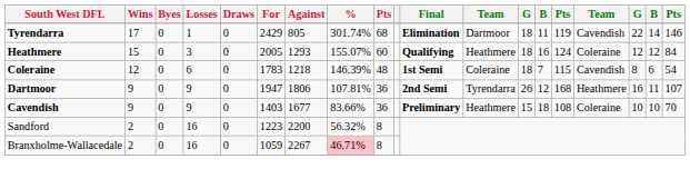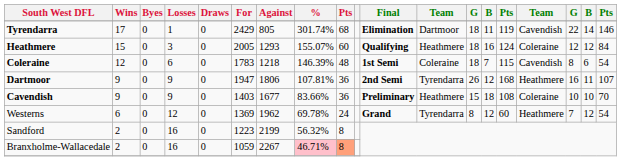 <table style="font-size: 85%; text-align: left;" class="wikitable">
 <tr>
 <th style="color:crimson">South West DFL</th>
 <th style="color:crimson">Wins</th>
 <th style="color:crimson">Byes</th>
 <th style="color:crimson">Losses</th>
 <th style="color:crimson">Draws</th>
 <th style="color:crimson">For</th>
 <th style="color:crimson">Against</th>
 <th style="color:crimson">%</th>
 <th style="color:crimson">Pts</th>
 <th></th>
 <th style="color:green">Final</th>
 <th style="color:green">Team</th>
 <th style="color:green">G</th>
 <th style="color:green">B</th>
 <th style="color:green">Pts</th>
 <th style="color:green">Team</th>
 <th style="color:green">G</th>
 <th style="color:green">B</th>
 <th style="color:green">Pts</th>
 </tr>
 <tr>
 </tr>
 <tr>
 </tr>
 <tr>
 <td><strong>	Tyrendarra	</strong></td>
 <td>17</td>
 <td>0</td>
 <td>1</td>
 <td>0</td>
 <td>2429</td>
 <td>805</td>
 <td>301.74%</td>
 <td>68</td>
 <td></td>
 <td><strong>Elimination</strong></td>
 <td>Dartmoor</td>
 <td>18</td>
 <td>11</td>
 <td>119</td>
 <td>Cavendish</td>
 <td>22</td>
 <td>14</td>
 <td>146</td>
 </tr>
 <tr>
 <td><strong>	Heathmere	</strong></td>
 <td>15</td>
 <td>0</td>
 <td>3</td>
 <td>0</td>
 <td>2005</td>
 <td>1293</td>
 <td>155.07%</td>
 <td>60</td>
 <td></td>
 <td><strong>Qualifying</strong></td>
 <td>Heathmere</td>
 <td>18</td>
 <td>16</td>
 <td>124</td>
 <td>Coleraine</td>
 <td>12</td>
 <td>12</td>
 <td>84</td>
 </tr>
 <tr>
 <td><strong>	Coleraine	</strong></td>
 <td>12</td>
 <td>0</td>
 <td>6</td>
 <td>0</td>
 <td>1783</td>
 <td>1218</td>
 <td>146.39%</td>
 <td>48</td>
 <td></td>
 <td><strong>1st Semi</strong></td>
 <td>Coleraine</td>
 <td>18</td>
 <td>7</td>
 <td>115</td>
 <td>Cavendish</td>
 <td>8</td>
 <td>6</td>
 <td>54</td>
 </tr>
 <tr>
 <td><strong>	Dartmoor	</strong></td>
 <td>9</td>
 <td>0</td>
 <td>9</td>
 <td>0</td>
 <td>1947</td>
 <td>1806</td>
 <td>107.81%</td>
 <td>36</td>
 <td></td>
 <td><strong>2nd Semi</strong></td>
 <td>Tyrendarra</td>
 <td>26</td>
 <td>12</td>
 <td>168</td>
 <td>Heathmere</td>
 <td>16</td>
 <td>11</td>
 <td>107</td>
 </tr>
 <tr>
 <td><strong>	Cavendish	</strong></td>
 <td>9</td>
 <td>0</td>
 <td>9</td>
 <td>0</td>
 <td>1403</td>
 <td>1677</td>
 <td>83.66%</td>
 <td>36</td>
 <td></td>
 <td><strong>Preliminary</strong></td>
 <td>Heathmere</td>
 <td>15</td>
 <td>18</td>
 <td>108</td>
 <td>Coleraine</td>
 <td>10</td>
 <td>10</td>
 <td>70</td>
 </tr>
 <tr>
+<td>Westerns</td>
+<td>6</td>
+<td>0</td>
+<td>12</td>
+<td>0</td>
+<td>1369</td>
+<td>1962</td>
+<td>69.78%</td>
+<td>24</td>
+<td></td>
+<td><strong>Grand</strong></td>
+<td>Tyrendarra</td>
+<td>8</td>
+<td>12</td>
+<td>60</td>
+<td>Heathmere</td>
+<td>7</td>
+<td>12</td>
+<td>54</td>
+</tr>
+<tr>
 <td>Sandford</td>
 <td>2</td>
 <td>0</td>
 <td>16</td>
 <td>0</td>
 <td>1223</td>
-<td>2200</td>
+<td>2199</td>
 <td>56.32%</td>
 <td>8</td>
 <td></td>
 </tr>
 <tr>
 <td>Branxholme-Wallacedale</td>
 <td>2</td>
 <td>0</td>
 <td>16</td>
 <td>0</td>
 <td>1059</td>
 <td>2267</td>
 <td style="background: pink;">46.71%</td>
-<td>8</td>
+<td style="background: lightsalmon;">8</td>
 <td></td>
 </tr>
 <tr>
 </tr>
 </table>
